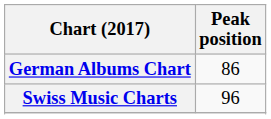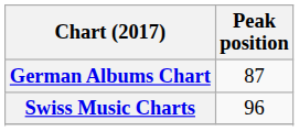 <table class="wikitable sortable plainrowheaders" style="text-align:center;">
 <tr>
 <th>Chart (2017)</th>
 <th>Peak<br>position</th>
 </tr>
 <tr>
 <th scope="row"><a href='#'>German Albums Chart</a></th>
-<td>86</td>
+<td>87</td>
 </tr>
 <tr>
 <th scope="row"><a href='#'>Swiss Music Charts</a></th>
 <td>96</td>
 </tr>
 <tr>
 </tr>
 <tr>
 </tr>
 </table>
